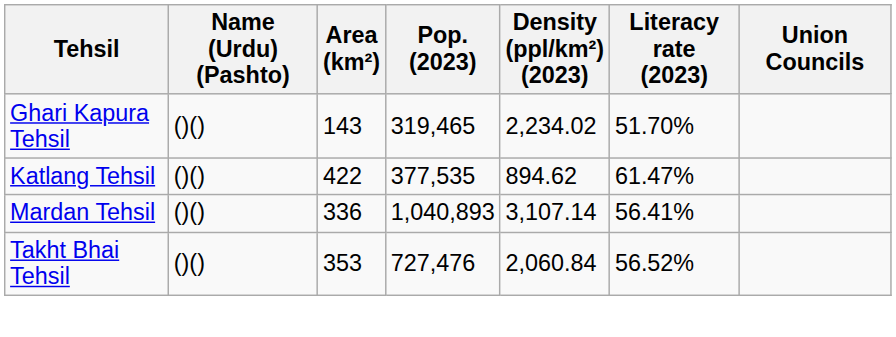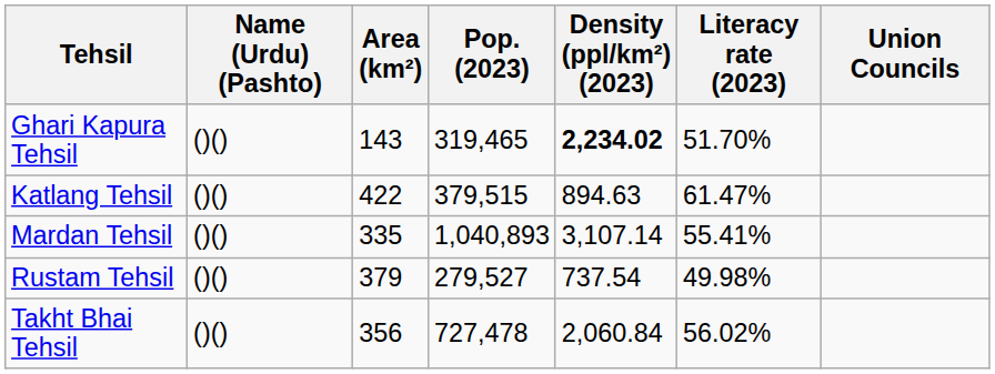 <table class="wikitable sortable static-row-numbers static-row-header-hash">
 <tr>
 <th>Tehsil</th>
 <th>Name<br>(Urdu) (Pashto)</th>
 <th>Area<br>(km²)</th>
 <th>Pop.<br>(2023)</th>
 <th>Density<br>(ppl/km²)<br>(2023)</th>
 <th>Literacy rate<br>(2023)</th>
 <th>Union Councils</th>
 </tr>
 <tr>
 <td><a href='#'>Ghari Kapura Tehsil</a></td>
 <td>()()</td>
 <td>143</td>
 <td>319,465</td>
-<td>2,234.02</td>
+<td><strong>2,234.02</strong></td>
 <td>51.70%</td>
 <td></td>
 </tr>
 <tr>
 <td><a href='#'>Katlang Tehsil</a></td>
 <td>()()</td>
 <td>422</td>
-<td>377,535</td>
-<td>894.62</td>
+<td>379,515</td>
+<td>894.63</td>
 <td>61.47%</td>
 <td></td>
 </tr>
 <tr>
 <td><a href='#'>Mardan Tehsil</a></td>
 <td>()()</td>
-<td>336</td>
+<td>335</td>
 <td>1,040,893</td>
 <td>3,107.14</td>
-<td>56.41%</td>
+<td>55.41%</td>
+<td></td>
+</tr>
+<tr>
+<td><a href='#'>Rustam Tehsil</a></td>
+<td>()()</td>
+<td>379</td>
+<td>279,527</td>
+<td>737.54</td>
+<td>49.98%</td>
 <td></td>
 </tr>
 <tr>
 <td><a href='#'>Takht Bhai Tehsil</a></td>
 <td>()()</td>
-<td>353</td>
-<td>727,476</td>
+<td>356</td>
+<td>727,478</td>
 <td>2,060.84</td>
-<td>56.52%</td>
+<td>56.02%</td>
 <td></td>
 </tr>
 </table>
